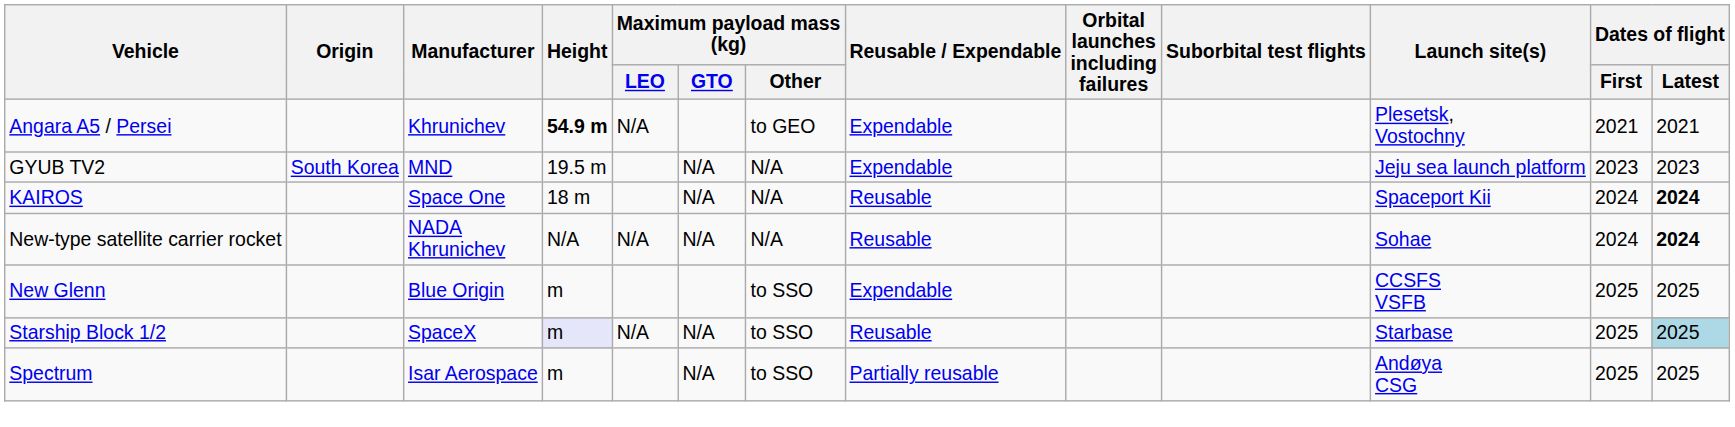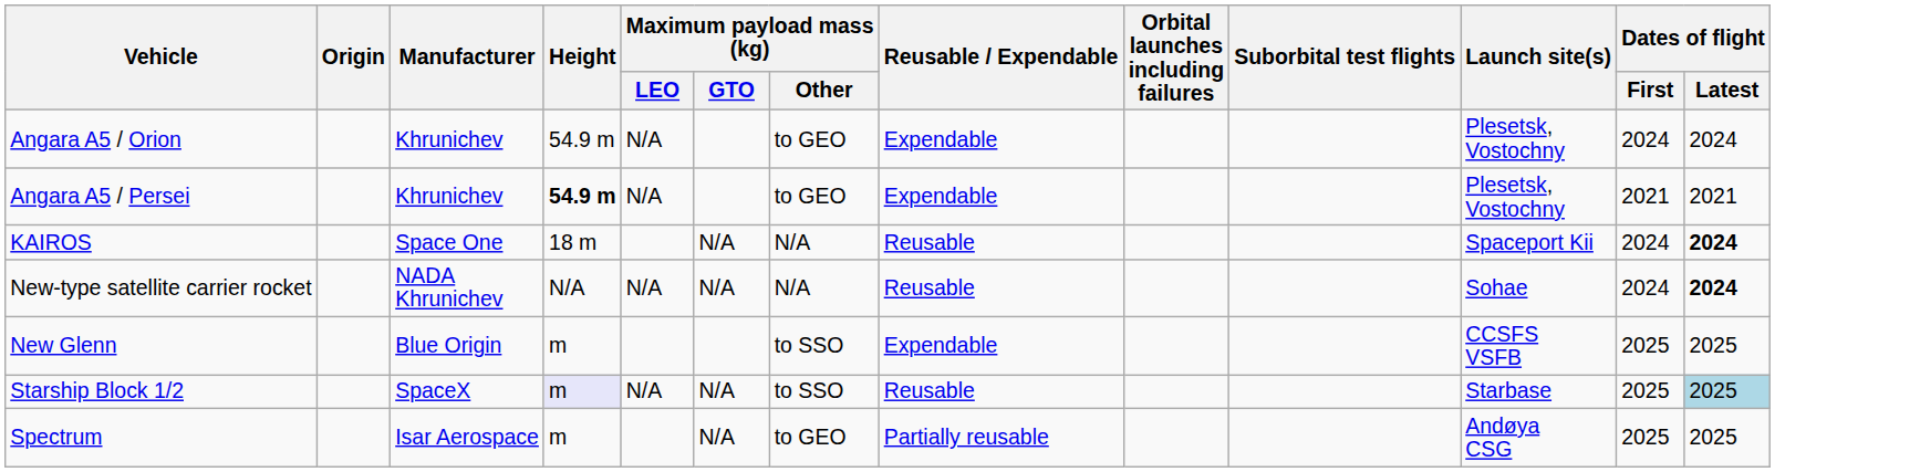 <table class="wikitable sortable sticky-header-multi sort-under" style="font-size: 85%;">
 <tr>
 <th rowspan="2">Vehicle</th>
 <th rowspan="2">Origin</th>
 <th rowspan="2">Manufacturer</th>
 <th rowspan="2">Height</th>
 <th colspan="3">Maximum payload mass<br>(kg)</th>
 <th rowspan="2">Reusable / Expendable</th>
 <th rowspan="2">Orbital<br>launches<br>including<br>failures</th>
 <th rowspan="2">Suborbital test flights</th>
 <th rowspan="2">Launch site(s)</th>
 <th colspan="2">Dates of flight</th>
 </tr>
 <tr>
 <th><a href='#'>LEO</a></th>
 <th><a href='#'>GTO</a></th>
 <th>Other</th>
 <th>First</th>
 <th>Latest</th>
 </tr>
 <tr>
+<td><a href='#'>Angara A5</a> / <a href='#'>Orion</a></td>
+<td></td>
+<td><a href='#'>Khrunichev</a></td>
+<td>54.9 m</td>
+<td>N/A</td>
+<td></td>
+<td> to GEO</td>
+<td><a href='#'>Expendable</a></td>
+<td></td>
+<td></td>
+<td> <a href='#'>Plesetsk</a>,<br> <a href='#'>Vostochny</a></td>
+<td>2024</td>
+<td>2024</td>
+</tr>
+<tr>
 <td><a href='#'>Angara A5</a> / <a href='#'>Persei</a></td>
 <td></td>
 <td><a href='#'>Khrunichev</a></td>
 <td><strong>54.9 m</strong></td>
 <td>N/A</td>
 <td></td>
 <td> to GEO</td>
 <td><a href='#'>Expendable</a></td>
 <td></td>
 <td></td>
 <td> <a href='#'>Plesetsk</a>,<br> <a href='#'>Vostochny</a></td>
 <td>2021</td>
 <td>2021</td>
-</tr>
-<tr>
-<td>GYUB TV2</td>
-<td> <a href='#'>South Korea</a></td>
-<td><a href='#'>MND</a></td>
-<td>19.5 m</td>
-<td></td>
-<td>N/A</td>
-<td>N/A</td>
-<td><a href='#'>Expendable</a></td>
-<td></td>
-<td></td>
-<td> <a href='#'>Jeju sea launch platform</a></td>
-<td>2023</td>
-<td>2023</td>
 </tr>
 <tr>
 <td><a href='#'>KAIROS</a></td>
 <td></td>
 <td><a href='#'>Space One</a></td>
 <td>18 m</td>
 <td></td>
 <td>N/A</td>
 <td>N/A</td>
 <td><a href='#'>Reusable</a></td>
 <td></td>
 <td></td>
 <td> <a href='#'>Spaceport Kii</a></td>
 <td>2024</td>
 <td><strong>2024</strong></td>
 </tr>
 <tr>
 <td>New-type satellite carrier rocket</td>
 <td><br></td>
 <td><a href='#'>NADA</a><br><a href='#'>Khrunichev</a></td>
 <td>N/A</td>
 <td>N/A</td>
 <td>N/A</td>
 <td>N/A</td>
 <td><a href='#'>Reusable</a></td>
 <td></td>
 <td></td>
 <td> <a href='#'>Sohae</a></td>
 <td>2024</td>
 <td><strong>2024</strong></td>
 </tr>
 <tr>
 <td><a href='#'>New Glenn</a></td>
 <td></td>
 <td><a href='#'>Blue Origin</a></td>
 <td> m</td>
 <td></td>
 <td></td>
 <td> to SSO</td>
 <td><a href='#'>Expendable</a></td>
 <td></td>
 <td></td>
 <td> <a href='#'>CCSFS</a><br> <a href='#'>VSFB</a></td>
 <td>2025</td>
 <td>2025</td>
 </tr>
 <tr>
 <td><a href='#'>Starship Block 1/2</a></td>
 <td></td>
 <td><a href='#'>SpaceX</a></td>
 <td style="background: lavender;"> m</td>
 <td>N/A</td>
 <td>N/A</td>
 <td> to SSO</td>
 <td><a href='#'>Reusable</a></td>
 <td></td>
 <td></td>
 <td> <a href='#'>Starbase</a></td>
 <td>2025</td>
 <td style="background: lightblue;">2025</td>
 </tr>
 <tr>
 <td><a href='#'>Spectrum</a></td>
 <td></td>
 <td><a href='#'>Isar Aerospace</a></td>
 <td> m</td>
 <td></td>
 <td>N/A</td>
-<td> to SSO</td>
+<td> to GEO</td>
 <td><a href='#'>Partially reusable</a></td>
 <td></td>
 <td></td>
 <td> <a href='#'>Andøya</a><br> <a href='#'>CSG</a></td>
 <td>2025</td>
 <td>2025</td>
 </tr>
 </table>
